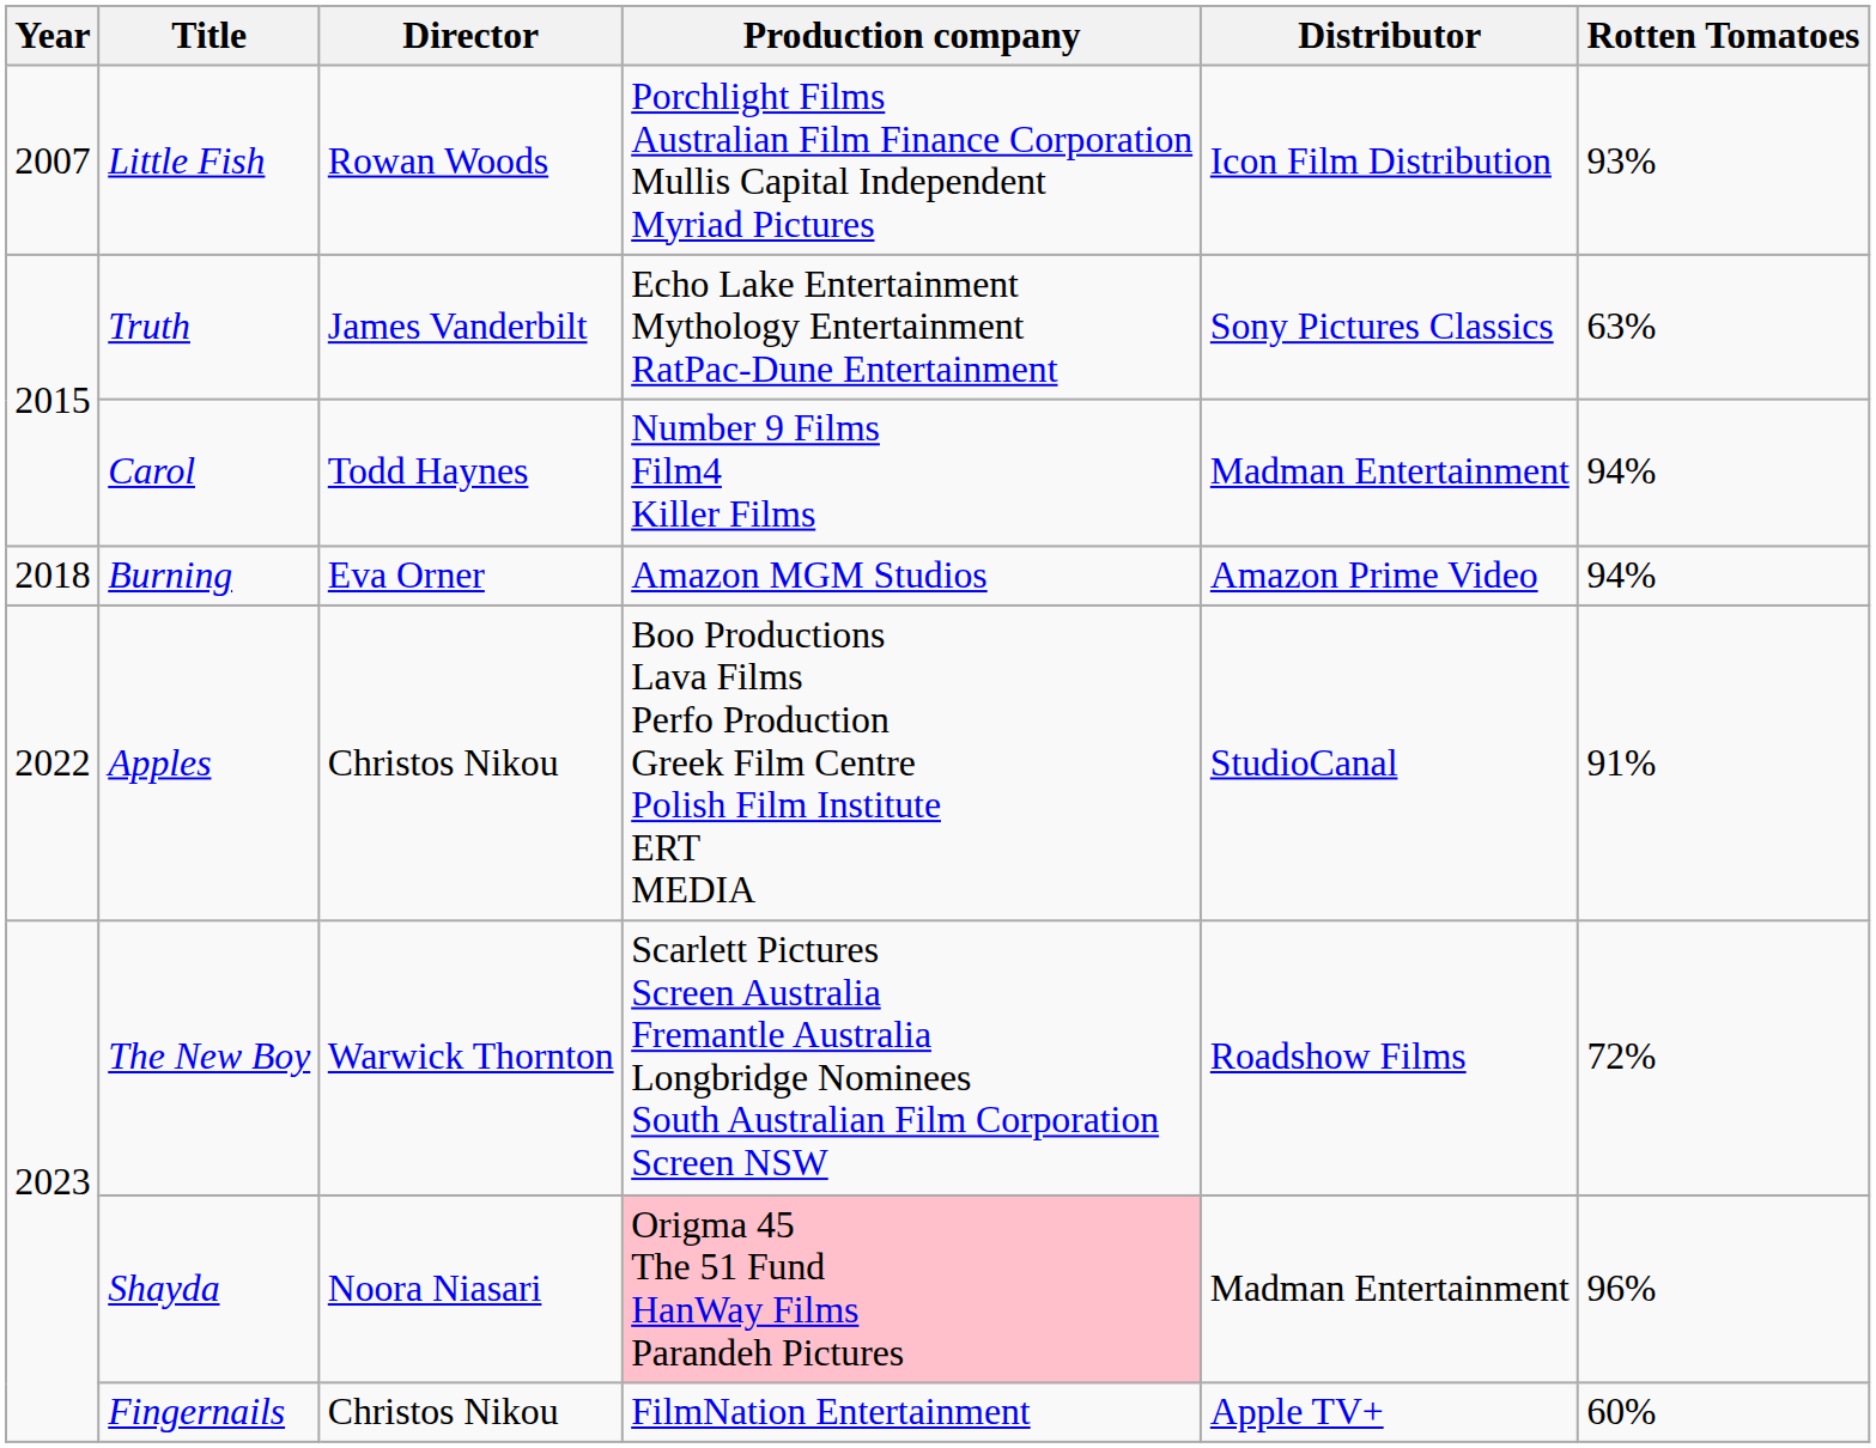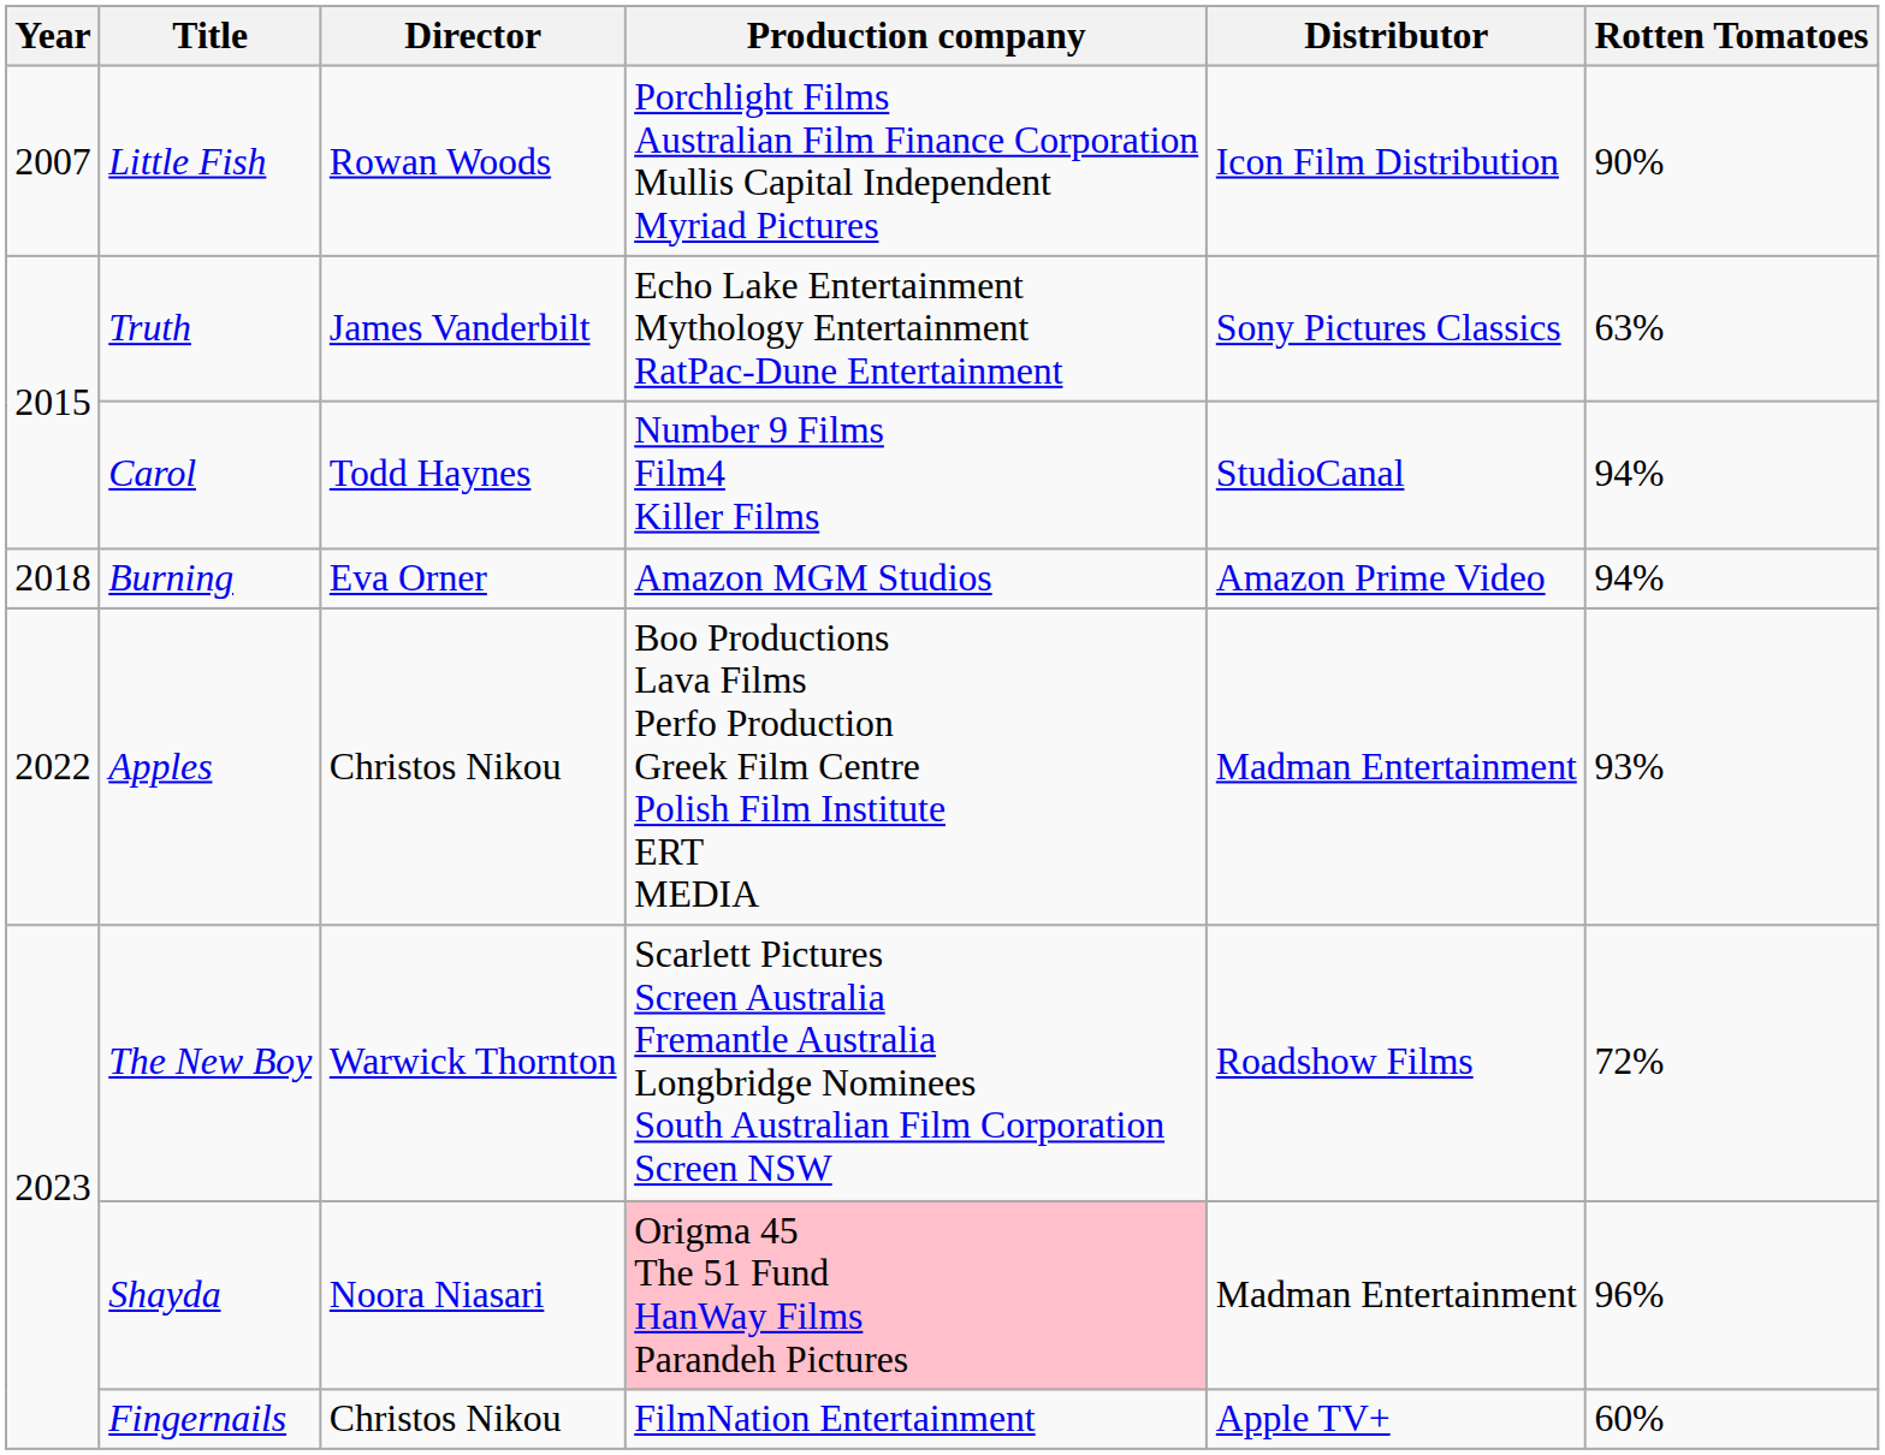 <table class="wikitable">
 <tr>
 <th>Year</th>
 <th>Title</th>
 <th>Director</th>
 <th>Production company</th>
 <th>Distributor</th>
 <th>Rotten Tomatoes</th>
 </tr>
 <tr>
 <td>2007</td>
 <td><a href='#'><em>Little Fish</em></a></td>
 <td><a href='#'>Rowan Woods</a></td>
 <td><a href='#'>Porchlight Films</a><br><a href='#'>Australian Film Finance Corporation</a><br>Mullis Capital Independent<br><a href='#'>Myriad Pictures</a></td>
 <td><a href='#'>Icon Film Distribution</a></td>
-<td>93%</td>
+<td>90%</td>
 </tr>
 <tr>
 <td rowspan="2">2015</td>
 <td><a href='#'><em>Truth</em></a></td>
 <td><a href='#'>James Vanderbilt</a></td>
 <td>Echo Lake Entertainment<br>Mythology Entertainment<br><a href='#'>RatPac-Dune Entertainment</a></td>
 <td><a href='#'>Sony Pictures Classics</a></td>
 <td>63%</td>
 </tr>
 <tr>
 <td><a href='#'><em>Carol</em></a></td>
 <td><a href='#'>Todd Haynes</a></td>
 <td><a href='#'>Number 9 Films</a><br><a href='#'>Film4</a><br><a href='#'>Killer Films</a></td>
-<td><a href='#'>Madman Entertainment</a></td>
+<td><a href='#'>StudioCanal</a></td>
 <td>94%</td>
 </tr>
 <tr>
 <td>2018</td>
 <td><a href='#'><em>Burning</em></a></td>
 <td><a href='#'>Eva Orner</a></td>
 <td><a href='#'>Amazon MGM Studios</a></td>
 <td><a href='#'>Amazon Prime Video</a></td>
 <td>94%</td>
 </tr>
 <tr>
 <td>2022</td>
 <td><a href='#'><em>Apples</em></a></td>
 <td>Christos Nikou</td>
 <td>Boo Productions<br>Lava Films<br>Perfo Production<br>Greek Film Centre<br><a href='#'>Polish Film Institute</a><br>ERT<br>MEDIA</td>
-<td><a href='#'>StudioCanal</a></td>
-<td>91%</td>
+<td><a href='#'>Madman Entertainment</a></td>
+<td>93%</td>
 </tr>
 <tr>
 <td rowspan="3">2023</td>
 <td><em><a href='#'>The New Boy</a></em></td>
 <td><a href='#'>Warwick Thornton</a></td>
 <td>Scarlett Pictures<br><a href='#'>Screen Australia</a><br><a href='#'>Fremantle Australia</a><br>Longbridge Nominees<br><a href='#'>South Australian Film Corporation</a><br><a href='#'>Screen NSW</a></td>
 <td><a href='#'>Roadshow Films</a></td>
 <td>72%</td>
 </tr>
 <tr>
 <td><a href='#'><em>Shayda</em></a></td>
 <td><a href='#'>Noora Niasari</a></td>
 <td style="background: pink;">Origma 45<br>The 51 Fund<br><a href='#'>HanWay Films</a><br>Parandeh Pictures</td>
 <td>Madman Entertainment</td>
 <td>96%</td>
 </tr>
 <tr>
 <td><a href='#'><em>Fingernails</em></a></td>
 <td>Christos Nikou</td>
 <td><a href='#'>FilmNation Entertainment</a></td>
 <td><a href='#'>Apple TV+</a></td>
 <td>60%</td>
 </tr>
 </table>
